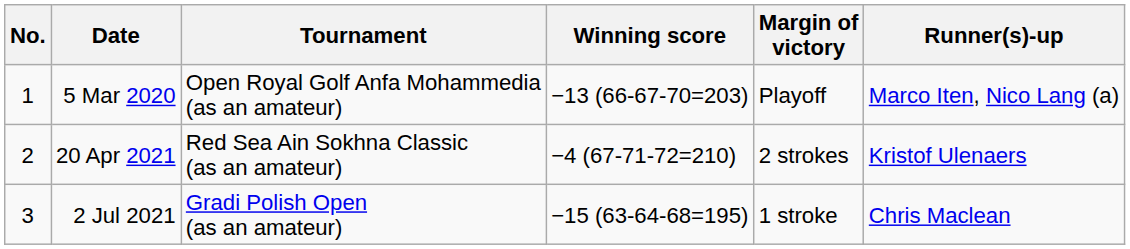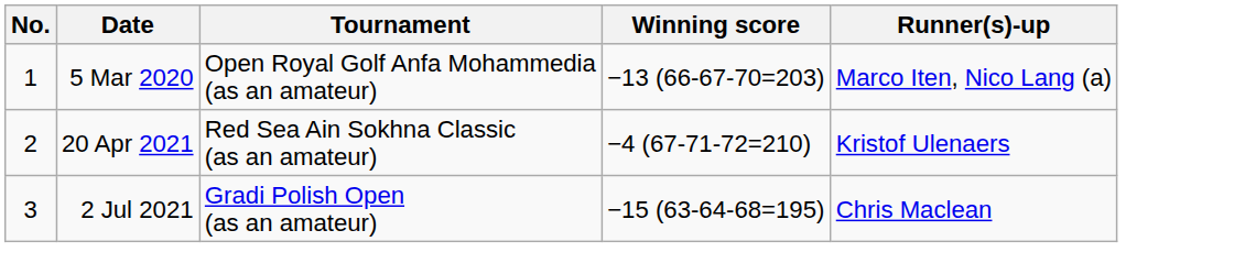 <table class="wikitable" style="font-size:95%;">
 <tr>
 <th>No.</th>
 <th>Date</th>
 <th>Tournament</th>
 <th>Winning score</th>
-<th>Margin of<br>victory</th>
 <th>Runner(s)-up</th>
 </tr>
 <tr>
 <td align=center>1</td>
 <td align=right>5 Mar <a href='#'>2020</a></td>
 <td>Open Royal Golf Anfa Mohammedia<br>(as an amateur)</td>
 <td>−13 (66-67-70=203)</td>
-<td>Playoff</td>
 <td> <a href='#'>Marco Iten</a>,  <a href='#'>Nico Lang</a> (a)</td>
 </tr>
 <tr>
 <td align=center>2</td>
 <td align=right>20 Apr <a href='#'>2021</a></td>
 <td>Red Sea Ain Sokhna Classic<br>(as an amateur)</td>
 <td>−4 (67-71-72=210)</td>
-<td>2 strokes</td>
 <td> <a href='#'>Kristof Ulenaers</a></td>
 </tr>
 <tr>
 <td align=center>3</td>
 <td align=right>2 Jul 2021</td>
 <td><a href='#'>Gradi Polish Open</a><br>(as an amateur)</td>
 <td>−15 (63-64-68=195)</td>
-<td>1 stroke</td>
 <td> <a href='#'>Chris Maclean</a></td>
 </tr>
 </table>
